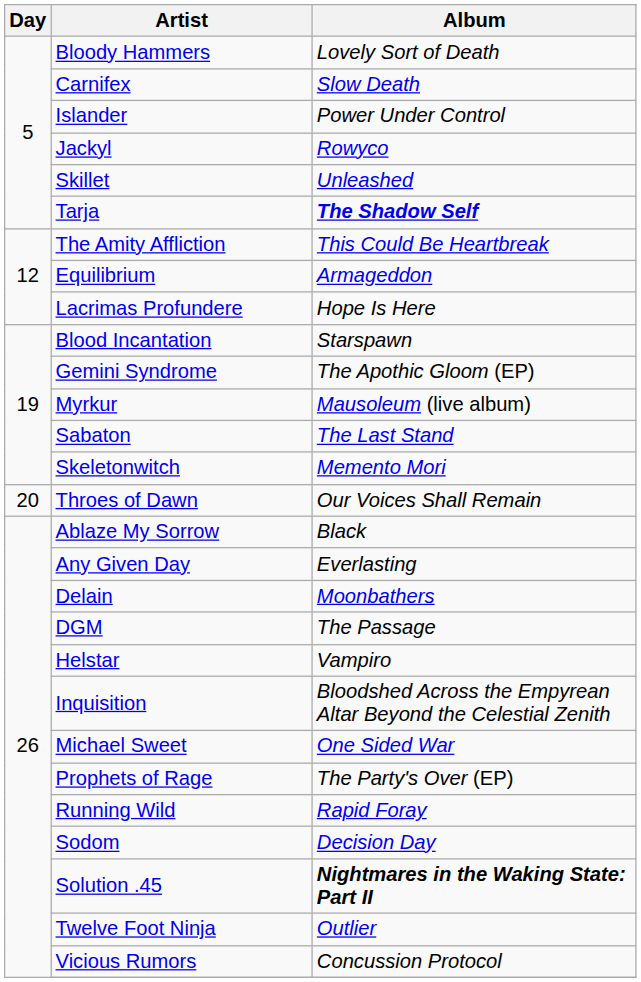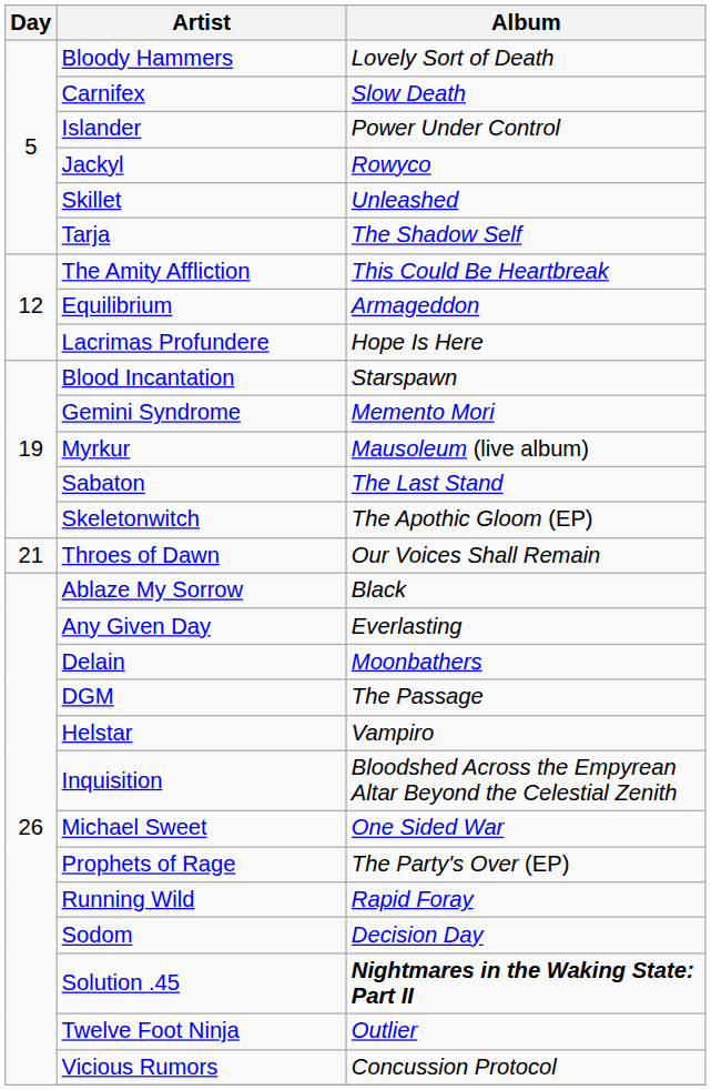 <table class="wikitable">
 <tr>
 <th style="width:20px;">Day</th>
 <th style="width:200px;">Artist</th>
 <th style="width:250px;">Album</th>
 </tr>
 <tr>
 <td style="text-align:center;" rowspan="6">5</td>
 <td><a href='#'>Bloody Hammers</a></td>
 <td><em>Lovely Sort of Death</em></td>
 </tr>
 <tr>
 <td><a href='#'>Carnifex</a></td>
 <td><em><a href='#'>Slow Death</a></em></td>
 </tr>
 <tr>
 <td><a href='#'>Islander</a></td>
 <td><em>Power Under Control</em></td>
 </tr>
 <tr>
 <td><a href='#'>Jackyl</a></td>
 <td><em><a href='#'>Rowyco</a></em></td>
 </tr>
 <tr>
 <td><a href='#'>Skillet</a></td>
 <td><em><a href='#'>Unleashed</a></em></td>
 </tr>
 <tr>
 <td><a href='#'>Tarja</a></td>
-<td><strong><em><a href='#'>The Shadow Self</a></em></strong></td>
+<td><em><a href='#'>The Shadow Self</a></em></td>
 </tr>
 <tr>
 <td style="text-align:center;" rowspan="3">12</td>
 <td><a href='#'>The Amity Affliction</a></td>
 <td><em><a href='#'>This Could Be Heartbreak</a></em></td>
 </tr>
 <tr>
 <td><a href='#'>Equilibrium</a></td>
 <td><em><a href='#'>Armageddon</a></em></td>
 </tr>
 <tr>
 <td><a href='#'>Lacrimas Profundere</a></td>
 <td><em>Hope Is Here</em></td>
 </tr>
 <tr>
 <td style="text-align:center;" rowspan="5">19</td>
 <td><a href='#'>Blood Incantation</a></td>
 <td><em>Starspawn</em></td>
 </tr>
 <tr>
 <td><a href='#'>Gemini Syndrome</a></td>
-<td><em>The Apothic Gloom</em> (EP)</td>
+<td><em><a href='#'>Memento Mori</a></em></td>
 </tr>
 <tr>
 <td><a href='#'>Myrkur</a></td>
 <td><em><a href='#'>Mausoleum</a></em> (live album)</td>
 </tr>
 <tr>
 <td><a href='#'>Sabaton</a></td>
 <td><em><a href='#'>The Last Stand</a></em></td>
 </tr>
 <tr>
 <td><a href='#'>Skeletonwitch</a></td>
-<td><em><a href='#'>Memento Mori</a></em></td>
+<td><em>The Apothic Gloom</em> (EP)</td>
 </tr>
 <tr>
-<td style="text-align:center;">20</td>
+<td style="text-align:center;">21</td>
 <td><a href='#'>Throes of Dawn</a></td>
 <td><em>Our Voices Shall Remain</em></td>
 </tr>
 <tr>
 <td style="text-align:center;" rowspan="14">26</td>
 <td><a href='#'>Ablaze My Sorrow</a></td>
 <td><em>Black</em></td>
 </tr>
 <tr>
 <td><a href='#'>Any Given Day</a></td>
 <td><em>Everlasting</em></td>
 </tr>
 <tr>
 <td><a href='#'>Delain</a></td>
 <td><em><a href='#'>Moonbathers</a></em></td>
 </tr>
 <tr>
 <td><a href='#'>DGM</a></td>
 <td><em>The Passage</em></td>
 </tr>
 <tr>
 <td><a href='#'>Helstar</a></td>
 <td><em>Vampiro</em></td>
 </tr>
 <tr>
 <td><a href='#'>Inquisition</a></td>
 <td><em>Bloodshed Across the Empyrean Altar Beyond the Celestial Zenith</em></td>
 </tr>
 <tr>
 <td><a href='#'>Michael Sweet</a></td>
 <td><em><a href='#'>One Sided War</a></em></td>
 </tr>
 <tr>
 <td><a href='#'>Prophets of Rage</a></td>
 <td><em>The Party's Over</em> (EP)</td>
 </tr>
 <tr>
 <td><a href='#'>Running Wild</a></td>
 <td><em><a href='#'>Rapid Foray</a></em></td>
 </tr>
 <tr>
 <td><a href='#'>Sodom</a></td>
 <td><em><a href='#'>Decision Day</a></em></td>
 </tr>
 <tr>
 <td><a href='#'>Solution .45</a></td>
 <td><strong><em>Nightmares in the Waking State: Part II</em></strong></td>
 </tr>
 <tr>
 <td><a href='#'>Twelve Foot Ninja</a></td>
 <td><em><a href='#'>Outlier</a></em></td>
 </tr>
 <tr>
 <td><a href='#'>Vicious Rumors</a></td>
 <td><em>Concussion Protocol</em></td>
 </tr>
 <tr>
 </tr>
 </table>
